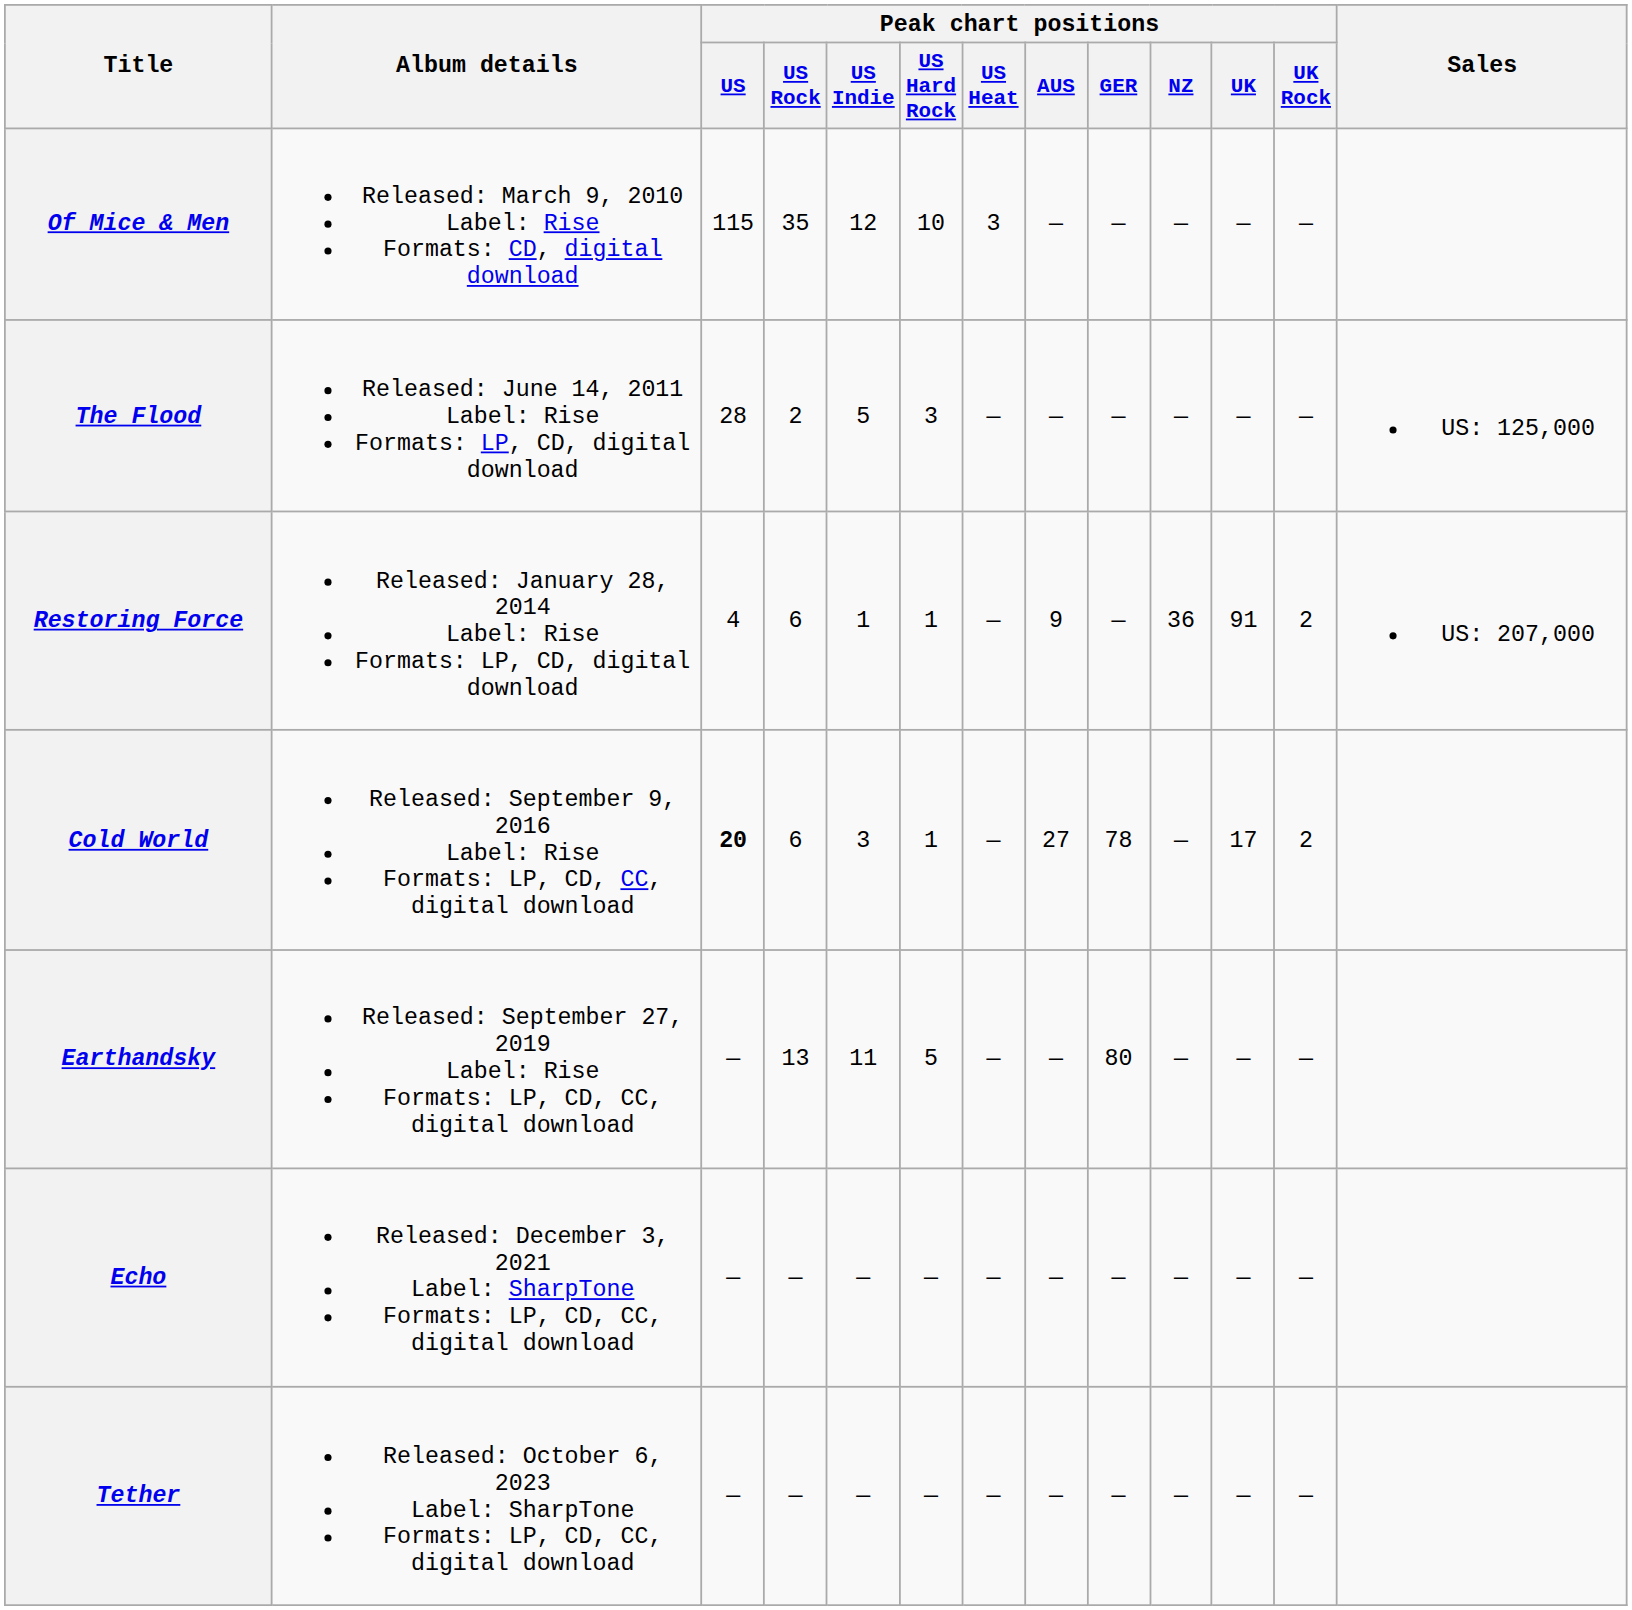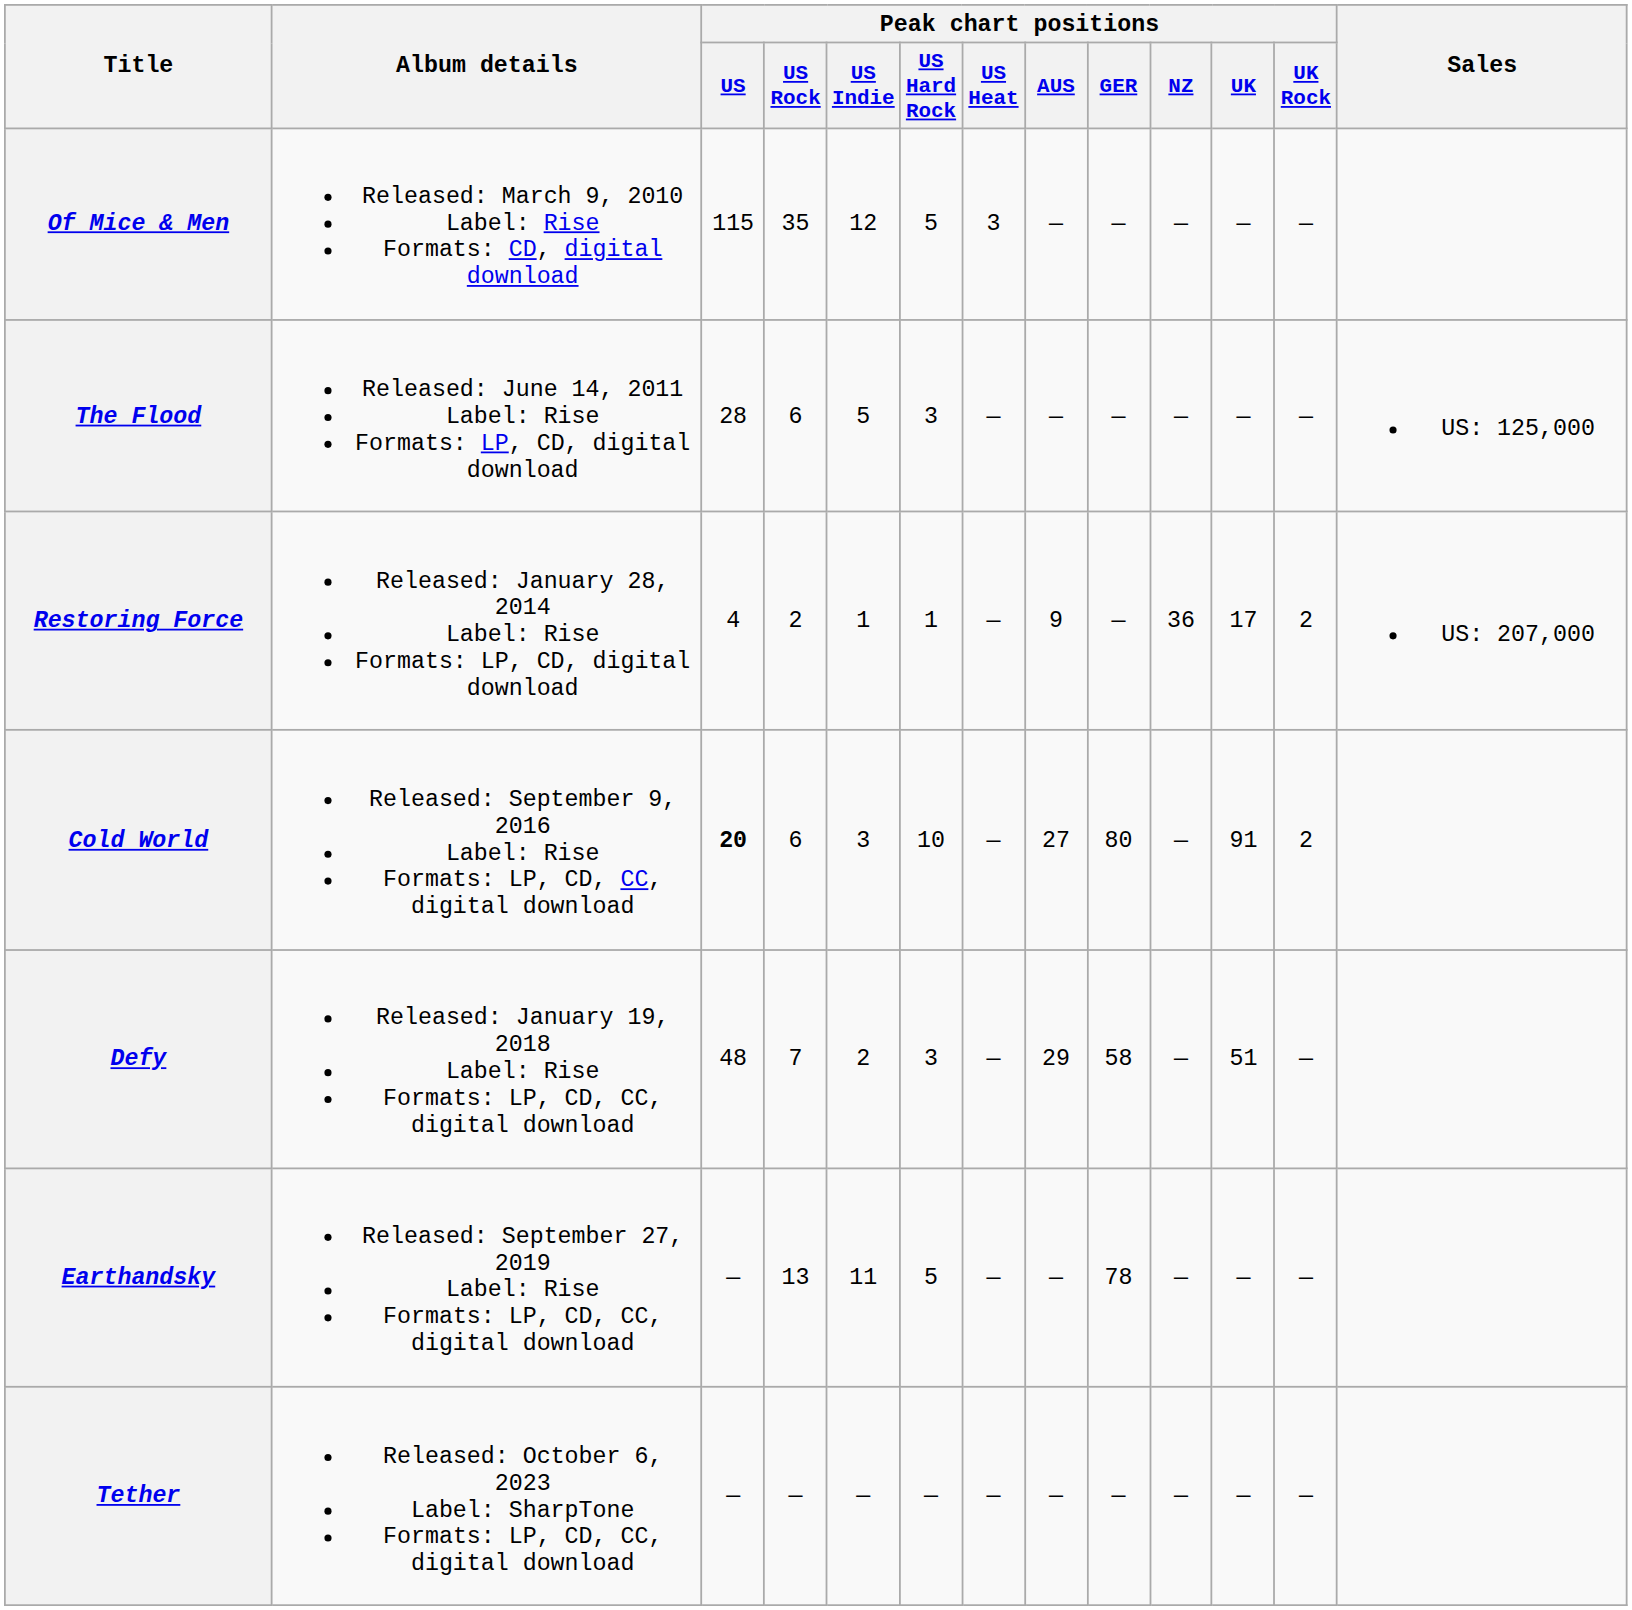 <table class="wikitable plainrowheaders" style="text-align:center;" border="1">
 <tr>
 <th scope="col" rowspan="2" style="width:11em;">Title</th>
 <th scope="col" rowspan="2" style="width:18em;">Album details</th>
 <th scope="col" colspan="10">Peak chart positions</th>
 <th scope="col" rowspan="2" style="width:12em;">Sales</th>
 </tr>
 <tr>
 <th scope="col" style="width:2.5em; font-size:90%;"><a href='#'>US</a><br></th>
 <th scope="col" style="width:2.5em; font-size:90%;"><a href='#'>US<br>Rock</a><br></th>
 <th scope="col" style="width:2.5em; font-size:90%;"><a href='#'>US<br>Indie</a><br></th>
 <th scope="col" style="width:2.5em; font-size:90%;"><a href='#'>US<br>Hard Rock</a><br></th>
 <th scope="col" style="width:2.5em; font-size:90%;"><a href='#'>US<br>Heat</a><br></th>
 <th scope="col" style="width:2.5em; font-size:90%;"><a href='#'>AUS</a><br></th>
 <th scope="col" style="width:2.5em; font-size:90%;"><a href='#'>GER</a><br></th>
 <th scope="col" style="width:2.5em; font-size:90%;"><a href='#'>NZ</a><br></th>
 <th scope="col" style="width:2.5em; font-size:90%;"><a href='#'>UK</a></th>
 <th scope="col" style="width:2.5em; font-size:90%;"><a href='#'>UK<br>Rock</a></th>
 </tr>
 <tr>
 <th scope="row"><em><a href='#'>Of Mice & Men</a></em></th>
 <td><br><ul><li>Released: March 9, 2010</li><li>Label: <a href='#'>Rise</a></li><li>Formats: <a href='#'>CD</a>, <a href='#'>digital download</a></li></ul></td>
 <td>115</td>
 <td>35</td>
 <td>12</td>
-<td>10</td>
+<td>5</td>
 <td>3</td>
 <td>—</td>
 <td>—</td>
 <td>—</td>
 <td>—</td>
 <td>—</td>
 <td></td>
 </tr>
 <tr>
 <th scope="row"><em><a href='#'>The Flood</a></em></th>
 <td><br><ul><li>Released: June 14, 2011</li><li>Label: Rise</li><li>Formats: <a href='#'>LP</a>, CD, digital download</li></ul></td>
 <td>28</td>
-<td>2</td>
+<td>6</td>
 <td>5</td>
 <td>3</td>
 <td>—</td>
 <td>—</td>
 <td>—</td>
 <td>—</td>
 <td>—</td>
 <td>—</td>
 <td><br><ul><li>US: 125,000</li></ul></td>
 </tr>
 <tr>
 <th scope="row"><em><a href='#'>Restoring Force</a></em></th>
 <td><br><ul><li>Released: January 28, 2014</li><li>Label: Rise</li><li>Formats: LP, CD, digital download</li></ul></td>
 <td>4</td>
-<td>6</td>
+<td>2</td>
 <td>1</td>
 <td>1</td>
 <td>—</td>
 <td>9</td>
 <td>—</td>
 <td>36</td>
-<td>91</td>
+<td>17</td>
 <td>2<br></td>
 <td><br><ul><li>US: 207,000</li></ul></td>
 </tr>
 <tr>
 <th scope="row"><em><a href='#'>Cold World</a></em></th>
 <td><br><ul><li>Released: September 9, 2016</li><li>Label: Rise</li><li>Formats: LP, CD, <a href='#'>CC</a>, digital download</li></ul></td>
 <td><strong>20</strong></td>
 <td>6</td>
 <td>3</td>
-<td>1</td>
+<td>10</td>
 <td>—</td>
 <td>27</td>
-<td>78</td>
+<td>80</td>
 <td>—</td>
-<td>17</td>
+<td>91</td>
 <td>2<br></td>
+<td></td>
+</tr>
+<tr>
+<th scope="row"><em><a href='#'>Defy</a></em></th>
+<td><br><ul><li>Released: January 19, 2018</li><li>Label: Rise</li><li>Formats: LP, CD, CC, digital download</li></ul></td>
+<td>48</td>
+<td>7</td>
+<td>2</td>
+<td>3</td>
+<td>—</td>
+<td>29<br></td>
+<td>58</td>
+<td>—</td>
+<td>51</td>
+<td>—</td>
 <td></td>
 </tr>
 <tr>
 <th scope="row"><em><a href='#'>Earthandsky</a></em></th>
 <td><br><ul><li>Released: September 27, 2019</li><li>Label: Rise</li><li>Formats: LP, CD, CC, digital download</li></ul></td>
 <td>—</td>
 <td>13</td>
 <td>11</td>
 <td>5</td>
 <td>—</td>
 <td>—</td>
-<td>80</td>
-<td>—</td>
-<td>—</td>
-<td>—</td>
-<td></td>
-</tr>
-<tr>
-<th scope="row"><em><a href='#'>Echo</a></em></th>
-<td><br><ul><li>Released: December 3, 2021</li><li>Label: <a href='#'>SharpTone</a></li><li>Formats: LP, CD, CC, digital download</li></ul></td>
-<td>—</td>
-<td>—</td>
-<td>—</td>
-<td>—</td>
-<td>—</td>
-<td>—</td>
-<td>—</td>
+<td>78</td>
 <td>—</td>
 <td>—</td>
 <td>—</td>
 <td></td>
 </tr>
 <tr>
 <th scope="row"><em><a href='#'>Tether</a></em></th>
 <td><br><ul><li>Released: October 6, 2023</li><li>Label: SharpTone</li><li>Formats: LP, CD, CC, digital download</li></ul></td>
 <td>—</td>
 <td>—</td>
 <td>—</td>
 <td>—</td>
 <td>—</td>
 <td>—</td>
 <td>—</td>
 <td>—</td>
 <td>—</td>
 <td>—</td>
 <td></td>
 </tr>
 </table>
